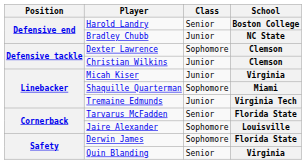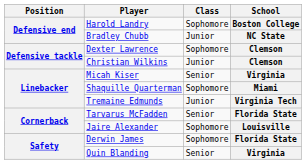 <table class="wikitable">
 <tr>
 <th>Position</th>
 <th>Player</th>
 <th>Class</th>
 <th>School</th>
 </tr>
 <tr>
 <th rowspan="2"><a href='#'>Defensive end</a></th>
 <td><a href='#'>Harold Landry</a></td>
-<td>Senior</td>
+<td>Sophomore </td>
 <th style=>Boston College</th>
 </tr>
 <tr>
 <td><a href='#'>Bradley Chubb</a></td>
 <td>Junior</td>
 <th style=>NC State</th>
 </tr>
 <tr>
 <th rowspan="2"><a href='#'>Defensive tackle</a></th>
 <td><a href='#'>Dexter Lawrence</a></td>
 <td>Sophomore</td>
 <th style=>Clemson</th>
 </tr>
 <tr>
 <td><a href='#'>Christian Wilkins</a></td>
 <td>Junior</td>
 <th style=>Clemson</th>
 </tr>
 <tr>
 <th rowspan="3"><a href='#'>Linebacker</a></th>
 <td><a href='#'>Micah Kiser</a></td>
-<td>Junior</td>
+<td>Senior </td>
 <th style=>Virginia</th>
 </tr>
 <tr>
 <td><a href='#'>Shaquille Quarterman</a></td>
 <td>Sophomore</td>
 <th style=>Miami</th>
 </tr>
 <tr>
 <td><a href='#'>Tremaine Edmunds</a></td>
 <td>Junior</td>
 <th style=>Virginia Tech</th>
 </tr>
 <tr>
 <th rowspan="2"><a href='#'>Cornerback</a></th>
 <td><a href='#'>Tarvarus McFadden</a></td>
 <td>Senior</td>
 <th style=>Florida State</th>
 </tr>
 <tr>
 <td><a href='#'>Jaire Alexander</a></td>
 <td>Sophomore </td>
 <th style=>Louisville</th>
 </tr>
 <tr>
 <th rowspan="2"><a href='#'>Safety</a></th>
 <td><a href='#'>Derwin James</a></td>
 <td>Sophomore </td>
 <th style=>Florida State</th>
 </tr>
 <tr>
 <td><a href='#'>Quin Blanding</a></td>
 <td>Senior</td>
 <th style=>Virginia</th>
 </tr>
 </table>
